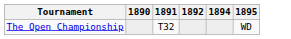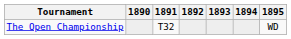 <table class="wikitable" style="font-size:95%;text-align:center;">
 <tr>
 <th>Tournament</th>
 <th>1890</th>
 <th>1891</th>
 <th>1892</th>
+<th>1893</th>
 <th>1894</th>
 <th>1895</th>
 </tr>
 <tr>
 <td align=left><a href='#'>The Open Championship</a></td>
 <td style="background:#eeeeee;"></td>
 <td>T32</td>
 <td style="background:#eeeeee;"></td>
 <td style="background:#eeeeee;"></td>
+<td style="background:#eeeeee;"></td>
 <td>WD</td>
 </tr>
 </table>
